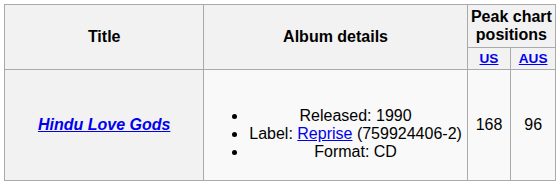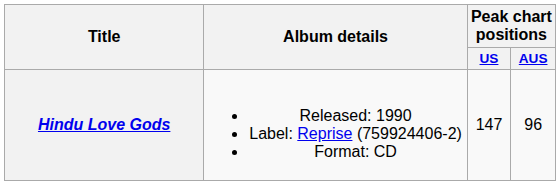 <table class="wikitable plainrowheaders" style="text-align:center;" border="1">
 <tr>
 <th scope="col" rowspan="2" style="width:12em;">Title</th>
 <th scope="col" rowspan="2" style="width:16em;">Album details</th>
 <th scope="col" colspan="2">Peak chart<br>positions</th>
 </tr>
 <tr>
 <th scope="col" style="font-size:85%"><a href='#'>US</a><br></th>
 <th scope="col" style="font-size:85%"><a href='#'>AUS</a><br></th>
 </tr>
 <tr>
 <th scope="row"><em><a href='#'>Hindu Love Gods</a></em></th>
 <td><br><ul><li>Released: 1990</li><li>Label: <a href='#'>Reprise</a> (759924406-2)</li><li>Format: CD</li></ul></td>
-<td>168</td>
+<td>147</td>
 <td>96</td>
 </tr>
 </table>
